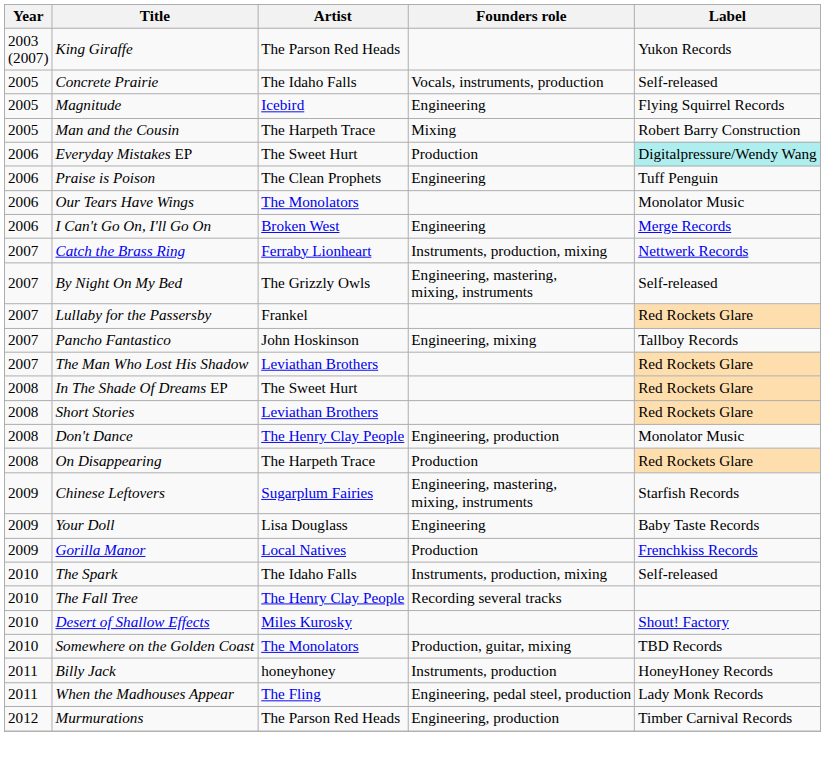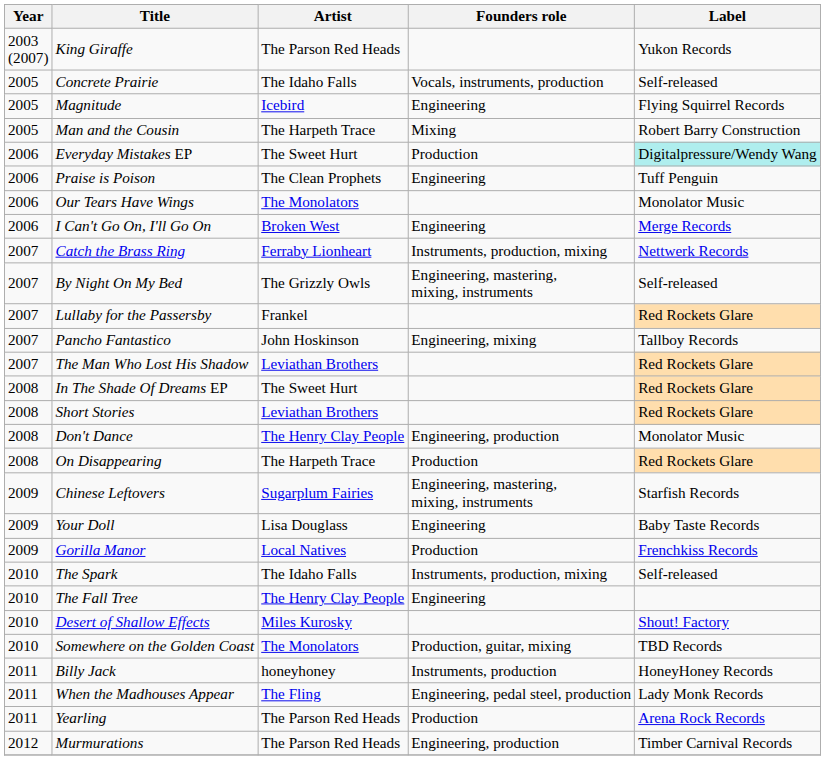 <table class="wikitable sortable">
 <tr>
 <th>Year</th>
 <th>Title</th>
 <th>Artist</th>
 <th>Founders role</th>
 <th>Label</th>
 </tr>
 <tr>
 <td>2003<br>(2007)</td>
 <td><em>King Giraffe</em></td>
 <td>The Parson Red Heads</td>
 <td></td>
 <td>Yukon Records</td>
 </tr>
 <tr>
 <td>2005</td>
 <td><em>Concrete Prairie</em></td>
 <td>The Idaho Falls</td>
 <td>Vocals, instruments, production</td>
 <td>Self-released</td>
 </tr>
 <tr>
 <td>2005</td>
 <td><em>Magnitude</em></td>
 <td><a href='#'>Icebird</a></td>
 <td>Engineering</td>
 <td>Flying Squirrel Records</td>
 </tr>
 <tr>
 <td>2005</td>
 <td><em>Man and the Cousin</em></td>
 <td>The Harpeth Trace</td>
 <td>Mixing</td>
 <td>Robert Barry Construction</td>
 </tr>
 <tr>
 <td>2006</td>
 <td><em>Everyday Mistakes</em> EP</td>
 <td>The Sweet Hurt</td>
 <td>Production</td>
 <td style="background: paleturquoise;">Digitalpressure/Wendy Wang</td>
 </tr>
 <tr>
 <td>2006</td>
 <td><em>Praise is Poison</em></td>
 <td>The Clean Prophets</td>
 <td>Engineering</td>
 <td>Tuff Penguin</td>
 </tr>
 <tr>
 <td>2006</td>
 <td><em>Our Tears Have Wings</em></td>
 <td><a href='#'>The Monolators</a></td>
 <td></td>
 <td>Monolator Music</td>
 </tr>
 <tr>
 <td>2006</td>
 <td><em>I Can't Go On, I'll Go On</em></td>
 <td><a href='#'>Broken West</a></td>
 <td>Engineering</td>
 <td><a href='#'>Merge Records</a></td>
 </tr>
 <tr>
 <td>2007</td>
 <td><em><a href='#'>Catch the Brass Ring</a></em></td>
 <td><a href='#'>Ferraby Lionheart</a></td>
 <td>Instruments, production, mixing</td>
 <td><a href='#'>Nettwerk Records</a></td>
 </tr>
 <tr>
 <td>2007</td>
 <td><em>By Night On My Bed</em></td>
 <td>The Grizzly Owls</td>
 <td>Engineering, mastering,<br> mixing, instruments</td>
 <td>Self-released</td>
 </tr>
 <tr>
 <td>2007</td>
 <td><em>Lullaby for the Passersby</em></td>
 <td>Frankel</td>
 <td></td>
 <td style="background:#ffdead;">Red Rockets Glare</td>
 </tr>
 <tr>
 <td>2007</td>
 <td><em>Pancho Fantastico</em></td>
 <td>John Hoskinson</td>
 <td>Engineering, mixing</td>
 <td>Tallboy Records</td>
 </tr>
 <tr>
 <td>2007</td>
 <td><em>The Man Who Lost His Shadow</em></td>
 <td><a href='#'>Leviathan Brothers</a></td>
 <td></td>
 <td style="background:#ffdead;">Red Rockets Glare</td>
 </tr>
 <tr>
 <td>2008</td>
 <td><em>In The Shade Of Dreams</em> EP</td>
 <td>The Sweet Hurt</td>
 <td></td>
 <td style="background:#ffdead;">Red Rockets Glare</td>
 </tr>
 <tr>
 <td>2008</td>
 <td><em>Short Stories</em></td>
 <td><a href='#'>Leviathan Brothers</a></td>
 <td></td>
 <td style="background:#ffdead;">Red Rockets Glare</td>
 </tr>
 <tr>
 <td>2008</td>
 <td><em>Don't Dance</em></td>
 <td><a href='#'>The Henry Clay People</a></td>
 <td>Engineering, production</td>
 <td>Monolator Music</td>
 </tr>
 <tr>
 <td>2008</td>
 <td><em>On Disappearing</em></td>
 <td>The Harpeth Trace</td>
 <td>Production</td>
 <td style="background:#ffdead;">Red Rockets Glare</td>
 </tr>
 <tr>
 <td>2009</td>
 <td><em>Chinese Leftovers</em></td>
 <td><a href='#'>Sugarplum Fairies</a></td>
 <td>Engineering, mastering,<br> mixing, instruments</td>
 <td>Starfish Records</td>
 </tr>
 <tr>
 <td>2009</td>
 <td><em>Your Doll</em></td>
 <td>Lisa Douglass</td>
 <td>Engineering</td>
 <td>Baby Taste Records</td>
 </tr>
 <tr>
 <td>2009</td>
 <td><em><a href='#'>Gorilla Manor</a></em></td>
 <td><a href='#'>Local Natives</a></td>
 <td>Production</td>
 <td><a href='#'>Frenchkiss Records</a></td>
 </tr>
 <tr>
 <td>2010</td>
 <td><em>The Spark</em></td>
 <td>The Idaho Falls</td>
 <td>Instruments, production, mixing</td>
 <td>Self-released</td>
 </tr>
 <tr>
 <td>2010</td>
 <td><em>The Fall Tree</em></td>
 <td><a href='#'>The Henry Clay People</a></td>
-<td>Recording several tracks</td>
+<td>Engineering</td>
 <td></td>
 </tr>
 <tr>
 <td>2010</td>
 <td><em><a href='#'>Desert of Shallow Effects</a></em></td>
 <td><a href='#'>Miles Kurosky</a></td>
 <td></td>
 <td><a href='#'>Shout! Factory</a></td>
 </tr>
 <tr>
 <td>2010</td>
 <td><em>Somewhere on the Golden Coast</em></td>
 <td><a href='#'>The Monolators</a></td>
 <td>Production, guitar, mixing</td>
 <td>TBD Records</td>
 </tr>
 <tr>
 <td>2011</td>
 <td><em>Billy Jack</em></td>
 <td>honeyhoney</td>
 <td>Instruments, production</td>
 <td>HoneyHoney Records</td>
 </tr>
 <tr>
 <td>2011</td>
 <td><em>When the Madhouses Appear</em></td>
 <td><a href='#'>The Fling</a></td>
 <td>Engineering, pedal steel, production</td>
 <td>Lady Monk Records</td>
 </tr>
 <tr>
+<td>2011</td>
+<td><em>Yearling</em></td>
+<td>The Parson Red Heads</td>
+<td>Production</td>
+<td><a href='#'>Arena Rock Records</a></td>
+</tr>
+<tr>
 <td>2012</td>
 <td><em>Murmurations</em></td>
 <td>The Parson Red Heads</td>
 <td>Engineering, production</td>
 <td>Timber Carnival Records</td>
 </tr>
 <tr>
 </tr>
 </table>
